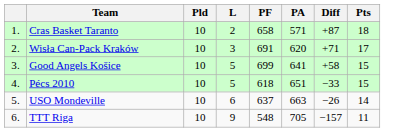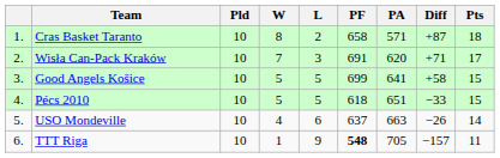 <table class="wikitable" style="text-align:center">
 <tr>
 <th width=25></th>
 <th width=220>Team</th>
 <th width=40>Pld</th>
+<th width=40>W</th>
 <th width=40>L</th>
 <th width=40>PF</th>
 <th width=40>PA</th>
 <th width=40>Diff</th>
 <th width=40>Pts</th>
 </tr>
 <tr style="background:#ccffcc;">
 <td>1.</td>
 <td align=left> <a href='#'>Cras Basket Taranto</a></td>
 <td>10</td>
+<td>8</td>
 <td>2</td>
 <td>658</td>
 <td>571</td>
 <td>+87</td>
 <td>18</td>
 </tr>
 <tr style="background:#ccffcc;">
 <td>2.</td>
 <td align=left> <a href='#'>Wisła Can-Pack Kraków</a></td>
 <td>10</td>
+<td>7</td>
 <td>3</td>
 <td>691</td>
 <td>620</td>
 <td>+71</td>
 <td>17</td>
 </tr>
 <tr style="background:#ccffcc;">
 <td>3.</td>
 <td align=left> <a href='#'>Good Angels Košice</a></td>
 <td>10</td>
 <td>5</td>
+<td>5</td>
 <td>699</td>
 <td>641</td>
 <td>+58</td>
 <td>15</td>
 </tr>
 <tr style="background:#ccffcc;">
 <td>4.</td>
 <td align=left> <a href='#'>Pécs 2010</a></td>
 <td>10</td>
 <td>5</td>
+<td>5</td>
 <td>618</td>
 <td>651</td>
 <td>−33</td>
 <td>15</td>
 </tr>
 <tr>
 <td>5.</td>
 <td align=left> <a href='#'>USO Mondeville</a></td>
 <td>10</td>
+<td>4</td>
 <td>6</td>
 <td>637</td>
 <td>663</td>
 <td>−26</td>
 <td>14</td>
 </tr>
 <tr>
 <td>6.</td>
 <td align=left> <a href='#'>TTT Riga</a></td>
 <td>10</td>
+<td>1</td>
 <td>9</td>
-<td>548</td>
+<td><strong>548</strong></td>
 <td>705</td>
 <td>−157</td>
 <td>11</td>
 </tr>
 </table>
